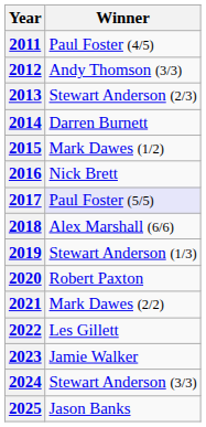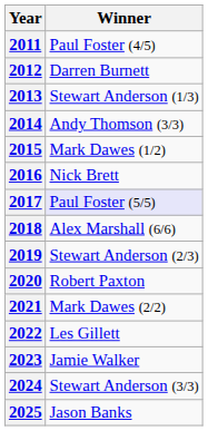 <table class="wikitable">
 <tr>
 <th>Year</th>
 <th>Winner</th>
 </tr>
 <tr>
 <th><a href='#'>2011</a></th>
 <td> <a href='#'>Paul Foster</a> <small>(4/5)</small></td>
 </tr>
 <tr>
 <th><a href='#'>2012</a></th>
-<td> <a href='#'>Andy Thomson</a> <small>(3/3)</small></td>
+<td> <a href='#'>Darren Burnett</a></td>
 </tr>
 <tr>
 <th><a href='#'>2013</a></th>
-<td> <a href='#'>Stewart Anderson</a> <small>(2/3)</small></td>
+<td> <a href='#'>Stewart Anderson</a> <small>(1/3)</small></td>
 </tr>
 <tr>
 <th><a href='#'>2014</a></th>
-<td> <a href='#'>Darren Burnett</a></td>
+<td> <a href='#'>Andy Thomson</a> <small>(3/3)</small></td>
 </tr>
 <tr>
 <th><a href='#'>2015</a></th>
 <td> <a href='#'>Mark Dawes</a> <small>(1/2)</small></td>
 </tr>
 <tr>
 <th><a href='#'>2016</a></th>
 <td> <a href='#'>Nick Brett</a></td>
 </tr>
 <tr>
 <th><a href='#'>2017</a></th>
 <td style="background: lavender;"> <a href='#'>Paul Foster</a> <small>(5/5)</small></td>
 </tr>
 <tr>
 <th><a href='#'>2018</a></th>
 <td> <a href='#'>Alex Marshall</a> <small>(6/6)</small></td>
 </tr>
 <tr>
 <th><a href='#'>2019</a></th>
-<td> <a href='#'>Stewart Anderson</a> <small>(1/3)</small></td>
+<td> <a href='#'>Stewart Anderson</a> <small>(2/3)</small></td>
 </tr>
 <tr>
 <th><a href='#'>2020</a></th>
 <td> <a href='#'>Robert Paxton</a></td>
 </tr>
 <tr>
 <th><a href='#'>2021</a></th>
 <td> <a href='#'>Mark Dawes</a> <small>(2/2)</small></td>
 </tr>
 <tr>
 <th><a href='#'>2022</a></th>
 <td> <a href='#'>Les Gillett</a></td>
 </tr>
 <tr>
 <th><a href='#'>2023</a></th>
 <td> <a href='#'>Jamie Walker</a></td>
 </tr>
 <tr>
 <th><a href='#'>2024</a></th>
 <td> <a href='#'>Stewart Anderson</a> <small>(3/3)</small></td>
 </tr>
 <tr>
 <th><a href='#'>2025</a></th>
 <td> <a href='#'>Jason Banks</a></td>
 </tr>
 </table>
